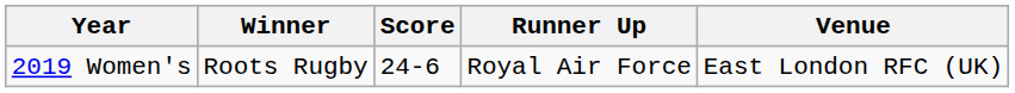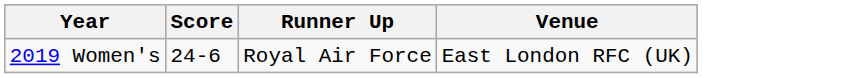 <table class="wikitable">
 <tr>
 <th>Year</th>
-<th>Winner</th>
 <th>Score</th>
 <th>Runner Up</th>
 <th>Venue</th>
 </tr>
 <tr>
 <td><a href='#'>2019</a> Women's</td>
-<td align=left> Roots Rugby</td>
 <td>24-6</td>
 <td align=left> Royal Air Force</td>
 <td>East London RFC (UK)</td>
 </tr>
 </table>
